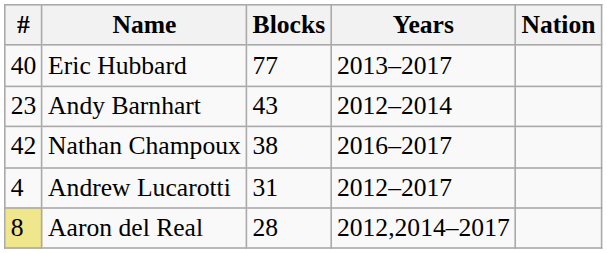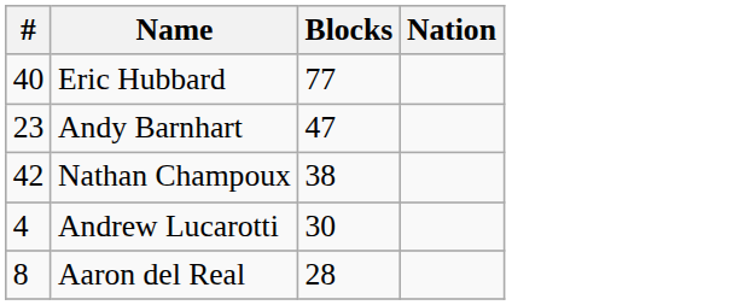 <table class="wikitable sortable">
 <tr>
 <th>#</th>
 <th>Name</th>
 <th>Blocks</th>
-<th>Years</th>
 <th>Nation</th>
 </tr>
 <tr>
 <td>40</td>
 <td>Eric Hubbard</td>
 <td>77</td>
-<td>2013–2017</td>
 <td></td>
 </tr>
 <tr>
 <td>23</td>
 <td>Andy Barnhart</td>
-<td>43</td>
-<td>2012–2014</td>
+<td>47</td>
 <td></td>
 </tr>
 <tr>
 <td>42</td>
 <td>Nathan Champoux</td>
 <td>38</td>
-<td>2016–2017</td>
 <td></td>
 </tr>
 <tr>
 <td>4</td>
 <td>Andrew Lucarotti</td>
-<td>31</td>
-<td>2012–2017</td>
+<td>30</td>
 <td></td>
 </tr>
 <tr>
-<td style="background: khaki;">8</td>
+<td>8</td>
 <td>Aaron del Real</td>
 <td>28</td>
-<td>2012,2014–2017</td>
 <td></td>
 </tr>
 </table>
